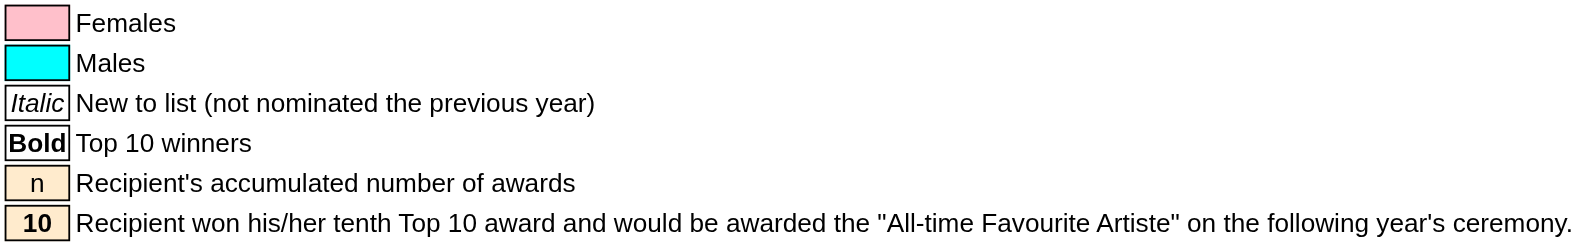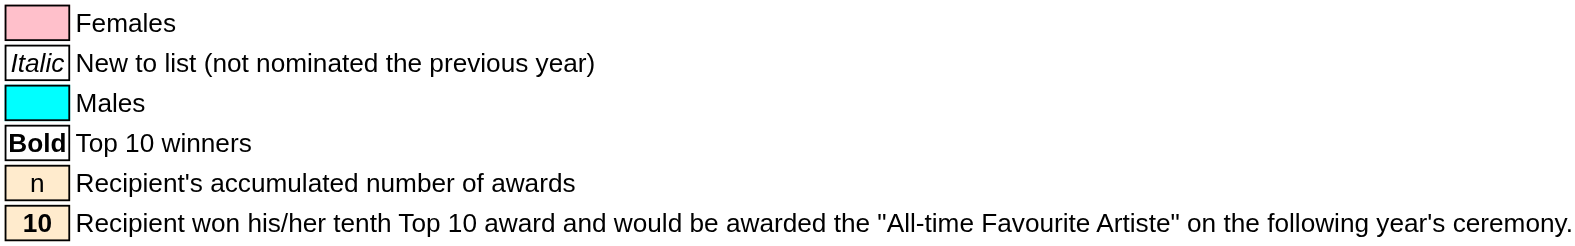 <table class="toccolours" style="font-size: 90%; white-space: nowrap">
 <tr>
 <td style="background:pink; border:1px solid black;"> </td>
 <td>Females</td>
 </tr>
 <tr>
+<td style="background:white; border:1px solid black; text-align:center;"><em>Italic</em></td>
+<td>New to list (not nominated the previous year)</td>
+</tr>
+<tr>
 <td style="background:cyan; border:1px solid black;"> </td>
 <td>Males</td>
-</tr>
-<tr>
-<td style="background:white; border:1px solid black; text-align:center;"><em>Italic</em></td>
-<td>New to list (not nominated the previous year)</td>
 </tr>
 <tr>
 <td style="background:white; border:1px solid black; text-align:center;"><strong>Bold</strong></td>
 <td>Top 10 winners</td>
 </tr>
 <tr>
 <td style="background:#FFEBCD; border:1px solid black; text-align:center;">n</td>
 <td>Recipient's accumulated number of awards</td>
 </tr>
 <tr>
 <td style="background:#FFEBCD; border:1px solid black; text-align:center;"><strong>10</strong></td>
 <td>Recipient won his/her tenth Top 10 award and would be awarded the "All-time Favourite Artiste" on the following year's ceremony.</td>
 </tr>
 </table>
